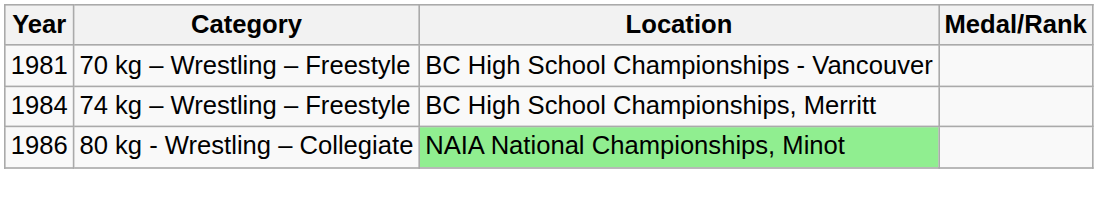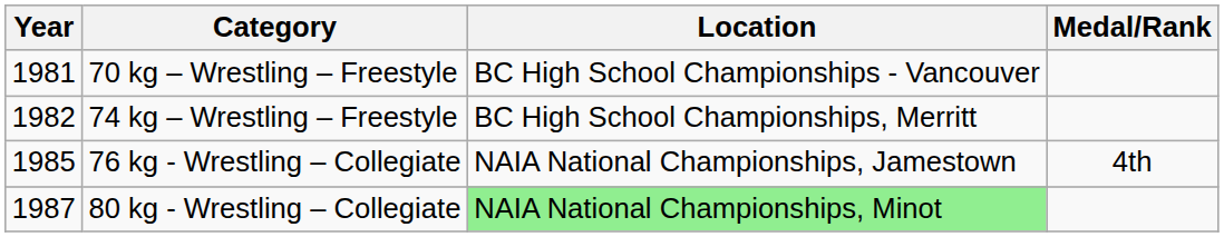 <table class="wikitable">
 <tr>
 <th>Year</th>
 <th>Category</th>
 <th>Location</th>
 <th>Medal/Rank</th>
 </tr>
 <tr>
 <td align="center">1981</td>
 <td>70 kg – Wrestling – Freestyle</td>
 <td>BC High School Championships - Vancouver</td>
 <td align="center"></td>
 </tr>
 <tr>
-<td align="center">1984</td>
+<td align="center">1982</td>
 <td>74 kg – Wrestling – Freestyle</td>
 <td>BC High School Championships, Merritt</td>
 <td align="center"></td>
 </tr>
 <tr>
-<td align="center">1986</td>
+<td align="center">1985</td>
+<td>76 kg - Wrestling – Collegiate</td>
+<td>NAIA National Championships, Jamestown</td>
+<td align="center">4th</td>
+</tr>
+<tr>
+<td align="center">1987</td>
 <td>80 kg - Wrestling – Collegiate</td>
 <td style="background: lightgreen;">NAIA National Championships, Minot</td>
 <td align="center"></td>
 </tr>
 </table>
